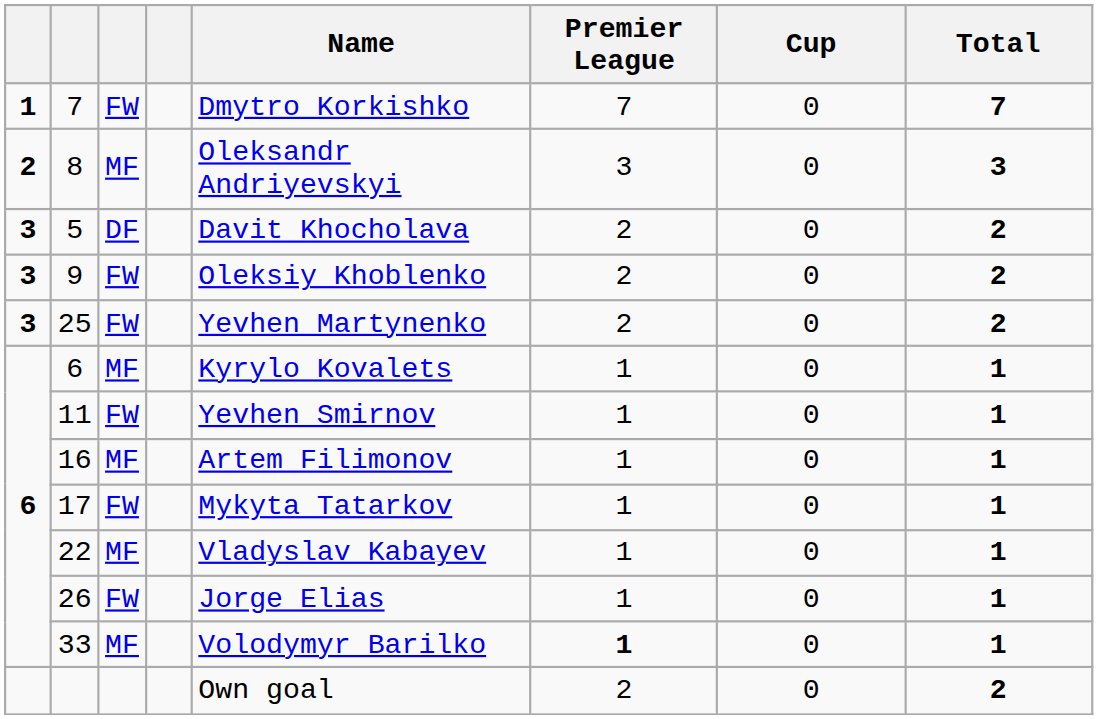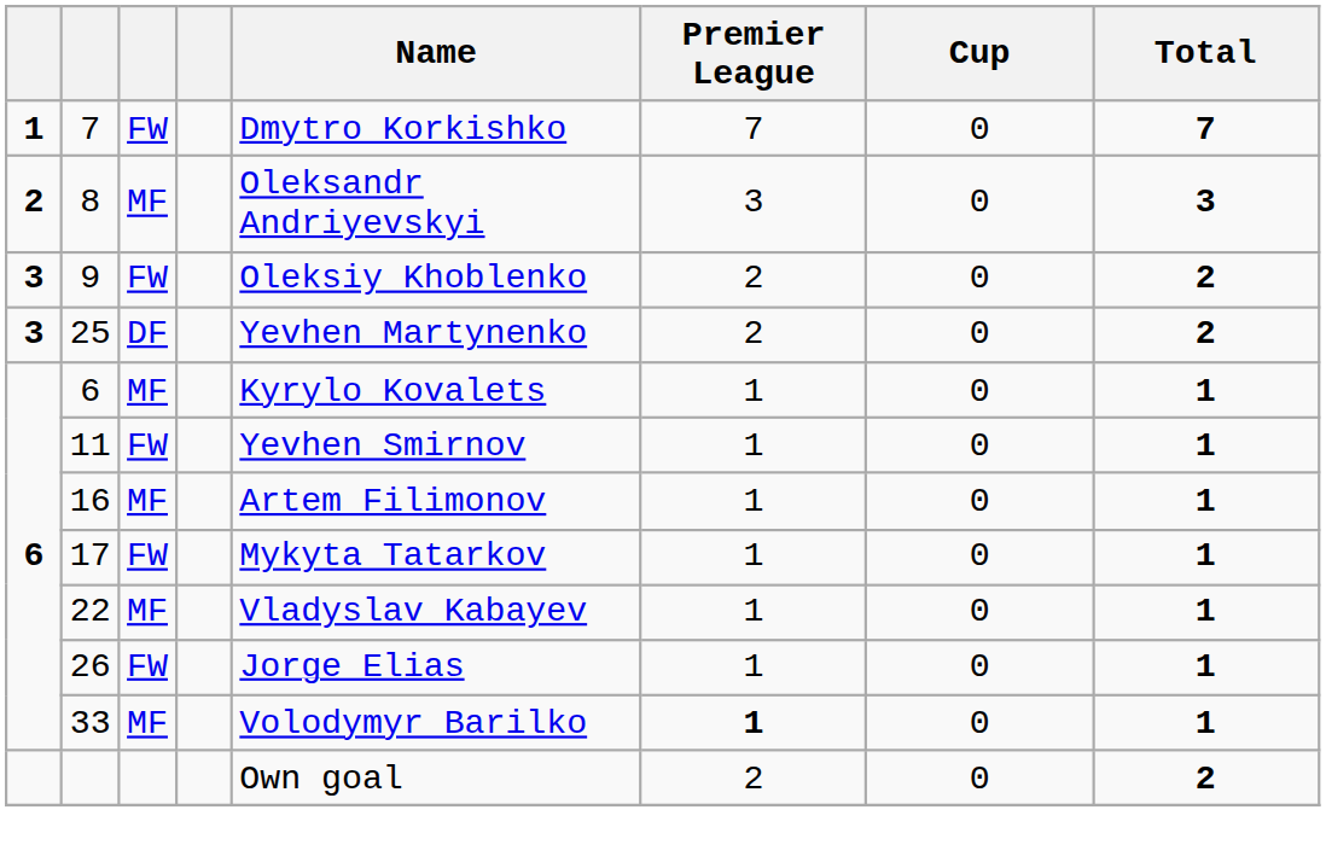 <table class="wikitable" style="text-align:center">
 <tr>
 <th width=15></th>
 <th width=15></th>
 <th width=15></th>
 <th width=15></th>
 <th width=150>Name</th>
 <th width=80><strong>Premier League</strong></th>
 <th width=80><strong>Cup</strong></th>
 <th width=80>Total</th>
 </tr>
 <tr>
 <td><strong>1</strong></td>
 <td>7</td>
 <td><a href='#'>FW</a></td>
 <td></td>
 <td align=left><a href='#'>Dmytro Korkishko</a></td>
 <td>7</td>
 <td>0</td>
 <td><strong>7</strong></td>
 </tr>
 <tr>
 <td><strong>2</strong></td>
 <td>8</td>
 <td><a href='#'>MF</a></td>
 <td></td>
 <td align=left><a href='#'>Oleksandr Andriyevskyi</a></td>
 <td>3</td>
 <td>0</td>
 <td><strong>3</strong></td>
 </tr>
 <tr>
 <td><strong>3</strong></td>
-<td>5</td>
-<td><a href='#'>DF</a></td>
-<td></td>
-<td align=left><a href='#'>Davit Khocholava</a></td>
-<td>2</td>
-<td>0</td>
-<td><strong>2</strong></td>
-</tr>
-<tr>
-<td><strong>3</strong></td>
 <td>9</td>
 <td><a href='#'>FW</a></td>
 <td></td>
 <td align=left><a href='#'>Oleksiy Khoblenko</a></td>
 <td>2</td>
 <td>0</td>
 <td><strong>2</strong></td>
 </tr>
 <tr>
 <td><strong>3</strong></td>
 <td>25</td>
-<td><a href='#'>FW</a></td>
+<td><a href='#'>DF</a></td>
 <td></td>
 <td align=left><a href='#'>Yevhen Martynenko</a></td>
 <td>2</td>
 <td>0</td>
 <td><strong>2</strong></td>
 </tr>
 <tr>
 <td rowspan="7"><strong>6</strong></td>
 <td>6</td>
 <td><a href='#'>MF</a></td>
 <td></td>
 <td align=left><a href='#'>Kyrylo Kovalets</a></td>
 <td>1</td>
 <td>0</td>
 <td><strong>1</strong></td>
 </tr>
 <tr>
 <td>11</td>
 <td><a href='#'>FW</a></td>
 <td></td>
 <td align=left><a href='#'>Yevhen Smirnov</a></td>
 <td>1</td>
 <td>0</td>
 <td><strong>1</strong></td>
 </tr>
 <tr>
 <td>16</td>
 <td><a href='#'>MF</a></td>
 <td></td>
 <td align=left><a href='#'>Artem Filimonov</a></td>
 <td>1</td>
 <td>0</td>
 <td><strong>1</strong></td>
 </tr>
 <tr>
 <td>17</td>
 <td><a href='#'>FW</a></td>
 <td></td>
 <td align=left><a href='#'>Mykyta Tatarkov</a></td>
 <td>1</td>
 <td>0</td>
 <td><strong>1</strong></td>
 </tr>
 <tr>
 <td>22</td>
 <td><a href='#'>MF</a></td>
 <td></td>
 <td align=left><a href='#'>Vladyslav Kabayev</a></td>
 <td>1</td>
 <td>0</td>
 <td><strong>1</strong></td>
 </tr>
 <tr>
 <td>26</td>
 <td><a href='#'>FW</a></td>
 <td></td>
 <td align=left><a href='#'>Jorge Elias</a></td>
 <td>1</td>
 <td>0</td>
 <td><strong>1</strong></td>
 </tr>
 <tr>
 <td>33</td>
 <td><a href='#'>MF</a></td>
 <td></td>
 <td align=left><a href='#'>Volodymyr Barilko</a></td>
 <td><strong>1</strong></td>
 <td>0</td>
 <td><strong>1</strong></td>
 </tr>
 <tr>
 <td></td>
 <td></td>
 <td></td>
 <td></td>
 <td align=left>Own goal</td>
 <td>2</td>
 <td>0</td>
 <td><strong>2</strong></td>
 </tr>
 <tr>
 </tr>
 </table>
